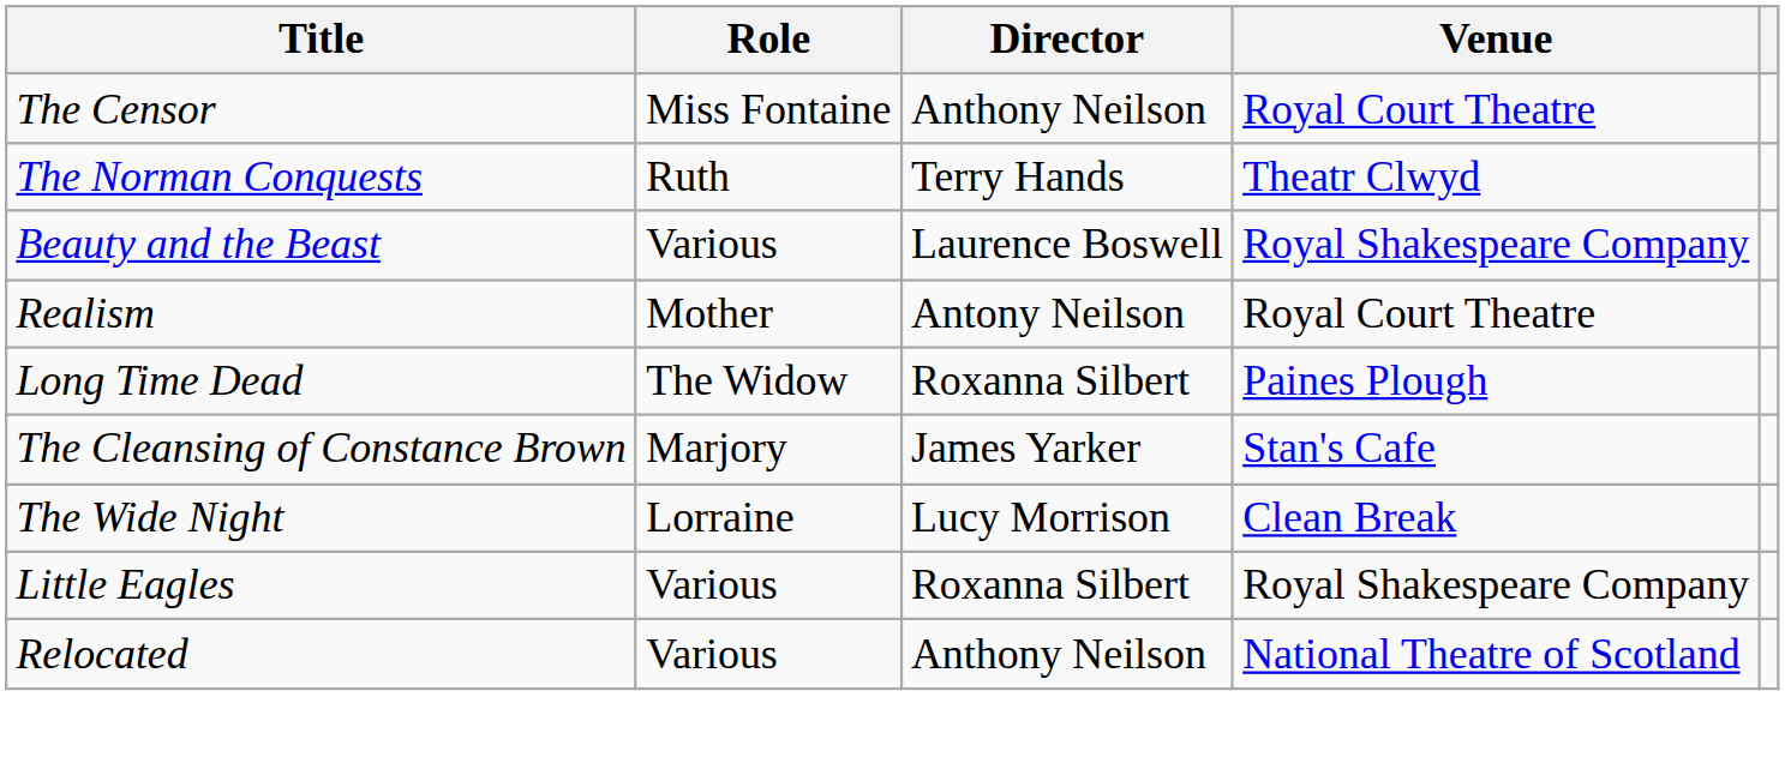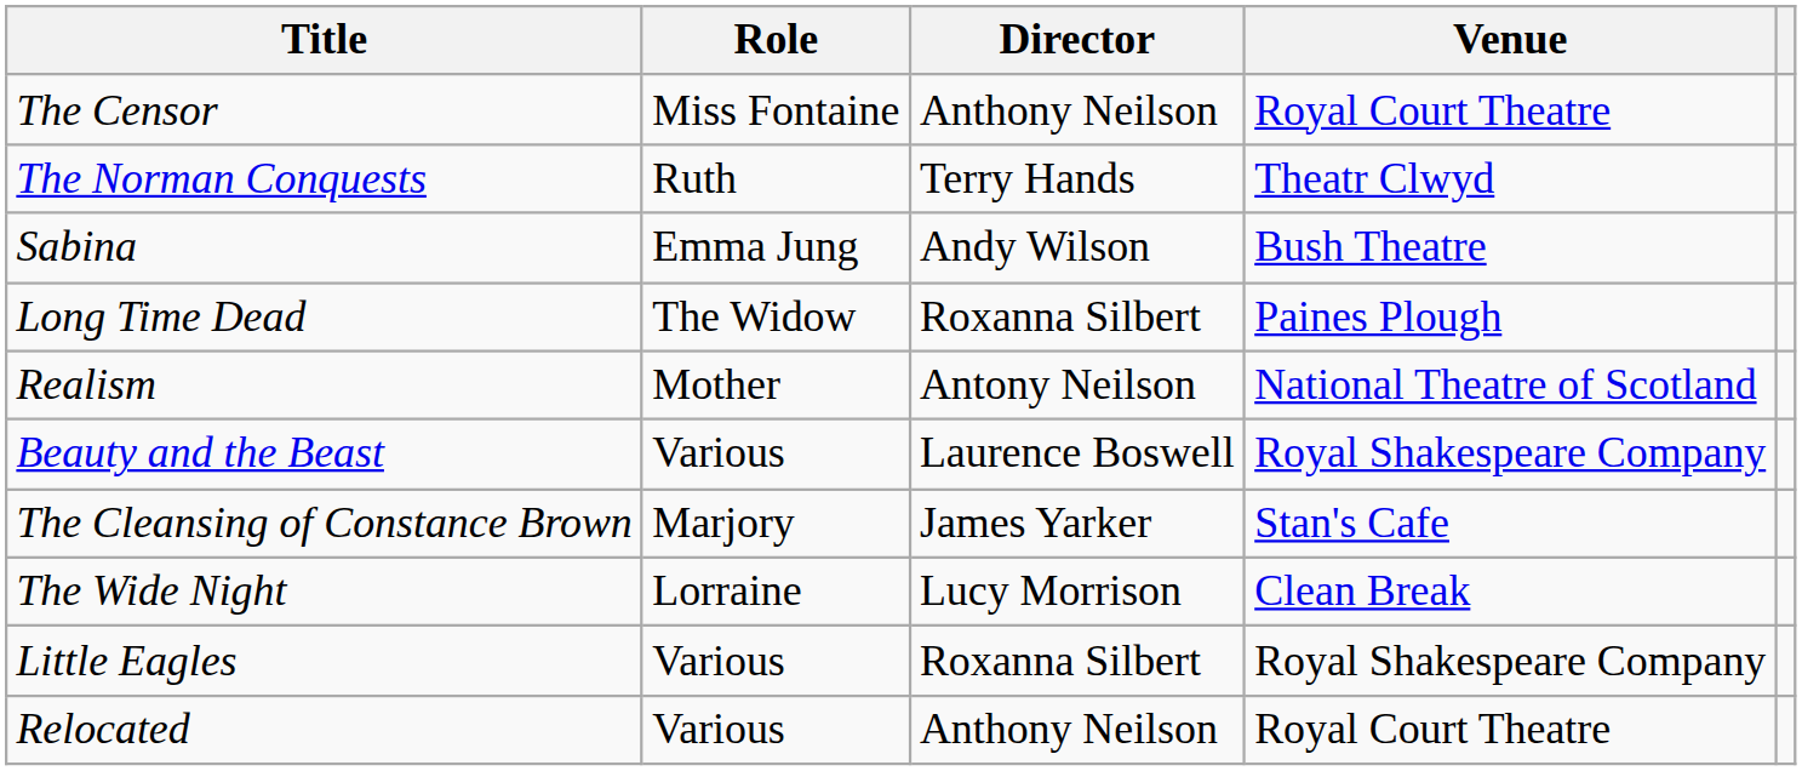 <table class="wikitable">
 <tr>
 <th>Title</th>
 <th>Role</th>
 <th>Director</th>
 <th>Venue</th>
 <th></th>
 </tr>
 <tr>
 <td><em>The Censor</em></td>
 <td>Miss Fontaine</td>
 <td>Anthony Neilson</td>
 <td><a href='#'>Royal Court Theatre</a></td>
 <td align="center"></td>
 </tr>
 <tr>
 <td><em><a href='#'>The Norman Conquests</a></em></td>
 <td>Ruth</td>
 <td>Terry Hands</td>
 <td><a href='#'>Theatr Clwyd</a></td>
 <td align="center"></td>
 </tr>
 <tr>
-<td><em><a href='#'>Beauty and the Beast</a></em></td>
-<td>Various</td>
-<td>Laurence Boswell</td>
-<td><a href='#'>Royal Shakespeare Company</a></td>
-<td align="center"></td>
-</tr>
-<tr>
-<td><em>Realism</em></td>
-<td>Mother</td>
-<td>Antony Neilson</td>
-<td>Royal Court Theatre</td>
+<td><em>Sabina</em></td>
+<td>Emma Jung</td>
+<td>Andy Wilson</td>
+<td><a href='#'>Bush Theatre</a></td>
 <td align="center"></td>
 </tr>
 <tr>
 <td><em>Long Time Dead</em></td>
 <td>The Widow</td>
 <td>Roxanna Silbert</td>
 <td><a href='#'>Paines Plough</a></td>
+<td align="center"></td>
+</tr>
+<tr>
+<td><em>Realism</em></td>
+<td>Mother</td>
+<td>Antony Neilson</td>
+<td><a href='#'>National Theatre of Scotland</a></td>
+<td align="center"></td>
+</tr>
+<tr>
+<td><em><a href='#'>Beauty and the Beast</a></em></td>
+<td>Various</td>
+<td>Laurence Boswell</td>
+<td><a href='#'>Royal Shakespeare Company</a></td>
 <td align="center"></td>
 </tr>
 <tr>
 <td><em>The Cleansing of Constance Brown</em></td>
 <td>Marjory</td>
 <td>James Yarker</td>
 <td><a href='#'>Stan's Cafe</a></td>
 <td align="center"></td>
 </tr>
 <tr>
 <td><em>The Wide Night</em></td>
 <td>Lorraine</td>
 <td>Lucy Morrison</td>
 <td><a href='#'>Clean Break</a></td>
 <td align="center"></td>
 </tr>
 <tr>
 <td><em>Little Eagles</em></td>
 <td>Various</td>
 <td>Roxanna Silbert</td>
 <td>Royal Shakespeare Company</td>
 <td align="center"></td>
 </tr>
 <tr>
 <td><em>Relocated</em></td>
 <td>Various</td>
 <td>Anthony Neilson</td>
-<td><a href='#'>National Theatre of Scotland</a></td>
+<td>Royal Court Theatre</td>
 <td align="center"></td>
 </tr>
 </table>
